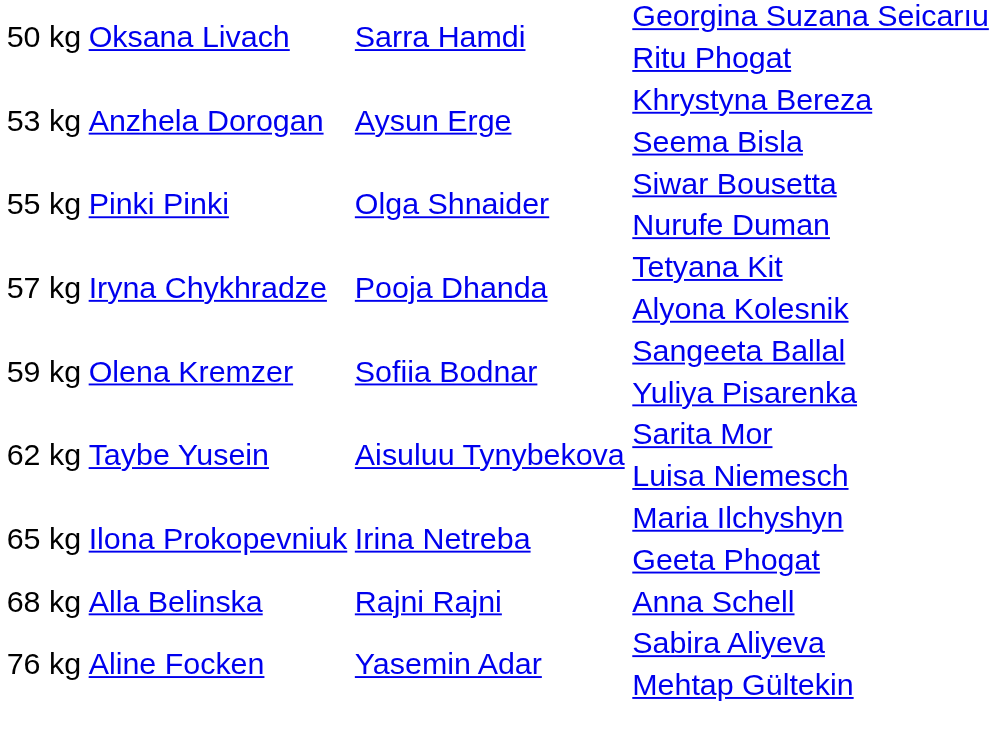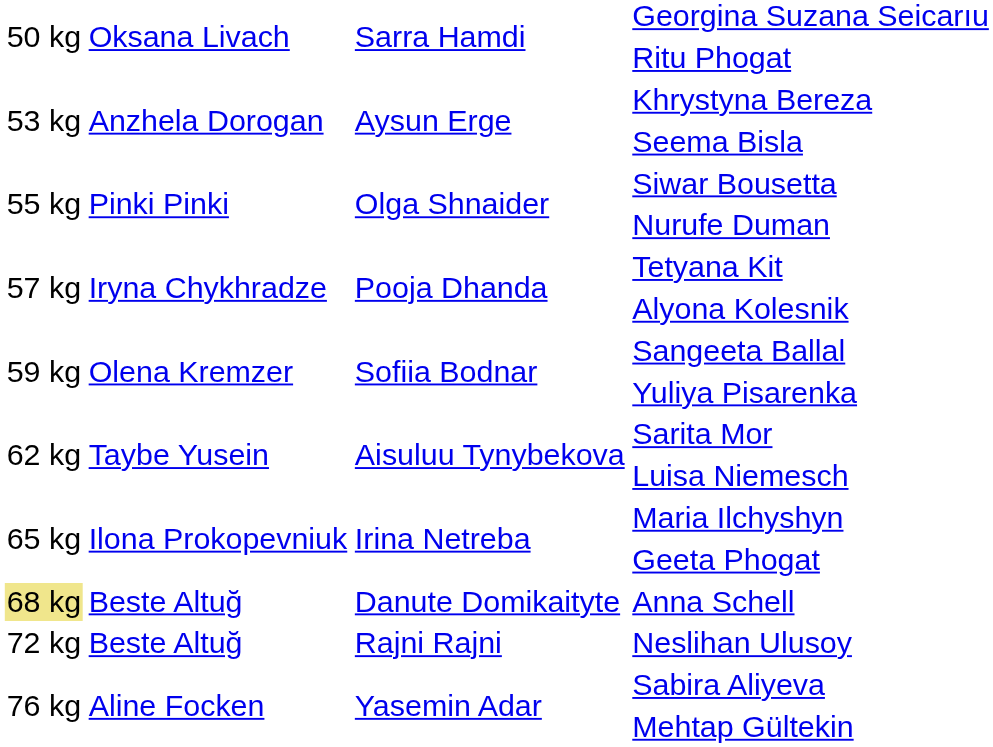 <table>
 <tr>
 <td rowspan=2>50 kg</td>
 <td rowspan=2> <a href='#'>Oksana Livach</a></td>
 <td rowspan=2> <a href='#'>Sarra Hamdi</a></td>
 <td> <a href='#'>Georgina Suzana Seicarıu</a></td>
 </tr>
 <tr>
 <td> <a href='#'>Ritu Phogat</a></td>
 </tr>
 <tr>
 <td rowspan=2>53 kg</td>
 <td rowspan=2> <a href='#'>Anzhela Dorogan</a></td>
 <td rowspan=2> <a href='#'>Aysun Erge</a></td>
 <td> <a href='#'>Khrystyna Bereza</a></td>
 </tr>
 <tr>
 <td> <a href='#'>Seema Bisla</a></td>
 </tr>
 <tr>
 <td rowspan=2>55 kg</td>
 <td rowspan=2> <a href='#'>Pinki Pinki</a></td>
 <td rowspan=2> <a href='#'>Olga Shnaider</a></td>
 <td> <a href='#'>Siwar Bousetta</a></td>
 </tr>
 <tr>
 <td> <a href='#'>Nurufe Duman</a></td>
 </tr>
 <tr>
 <td rowspan=2>57 kg</td>
 <td rowspan=2> <a href='#'>Iryna Chykhradze</a></td>
 <td rowspan=2> <a href='#'>Pooja Dhanda</a></td>
 <td> <a href='#'>Tetyana Kit</a></td>
 </tr>
 <tr>
 <td> <a href='#'>Alyona Kolesnik</a></td>
 </tr>
 <tr>
 <td rowspan=2>59 kg</td>
 <td rowspan=2> <a href='#'>Olena Kremzer</a></td>
 <td rowspan=2> <a href='#'>Sofiia Bodnar</a></td>
 <td> <a href='#'>Sangeeta Ballal</a></td>
 </tr>
 <tr>
 <td> <a href='#'>Yuliya Pisarenka</a></td>
 </tr>
 <tr>
 <td rowspan=2>62 kg</td>
 <td rowspan=2> <a href='#'>Taybe Yusein</a></td>
 <td rowspan=2> <a href='#'>Aisuluu Tynybekova</a></td>
 <td> <a href='#'>Sarita Mor</a></td>
 </tr>
 <tr>
 <td> <a href='#'>Luisa Niemesch</a></td>
 </tr>
 <tr>
 <td rowspan=2>65 kg</td>
 <td rowspan=2> <a href='#'>Ilona Prokopevniuk</a></td>
 <td rowspan=2> <a href='#'>Irina Netreba</a></td>
 <td> <a href='#'>Maria Ilchyshyn</a></td>
 </tr>
 <tr>
 <td> <a href='#'>Geeta Phogat</a></td>
 </tr>
 <tr>
-<td>68 kg</td>
-<td> <a href='#'>Alla Belinska</a></td>
+<td style="background: khaki;">68 kg</td>
+<td> <a href='#'>Beste Altuğ</a></td>
+<td> <a href='#'>Danute Domikaityte</a></td>
+<td> <a href='#'>Anna Schell</a></td>
+</tr>
+<tr>
+<td>72 kg</td>
+<td> <a href='#'>Beste Altuğ</a></td>
 <td> <a href='#'>Rajni Rajni</a></td>
-<td> <a href='#'>Anna Schell</a></td>
+<td> <a href='#'>Neslihan Ulusoy</a></td>
 </tr>
 <tr>
 <td rowspan=2>76 kg</td>
 <td rowspan=2> <a href='#'>Aline Focken</a></td>
 <td rowspan=2> <a href='#'>Yasemin Adar</a></td>
 <td> <a href='#'>Sabira Aliyeva</a></td>
 </tr>
 <tr>
 <td> <a href='#'>Mehtap Gültekin</a></td>
 </tr>
 <tr>
 </tr>
 </table>
